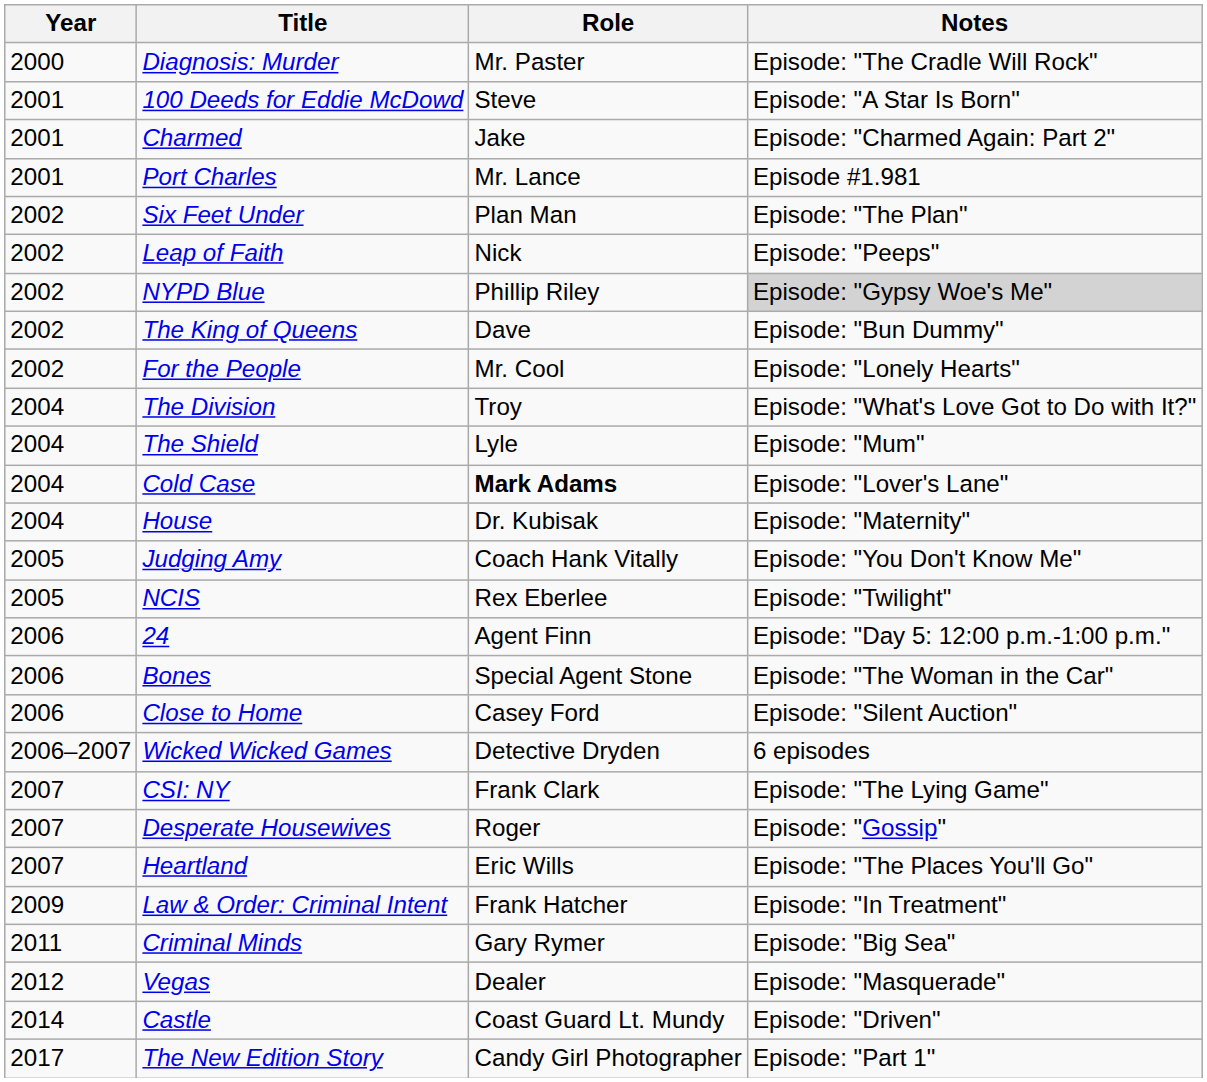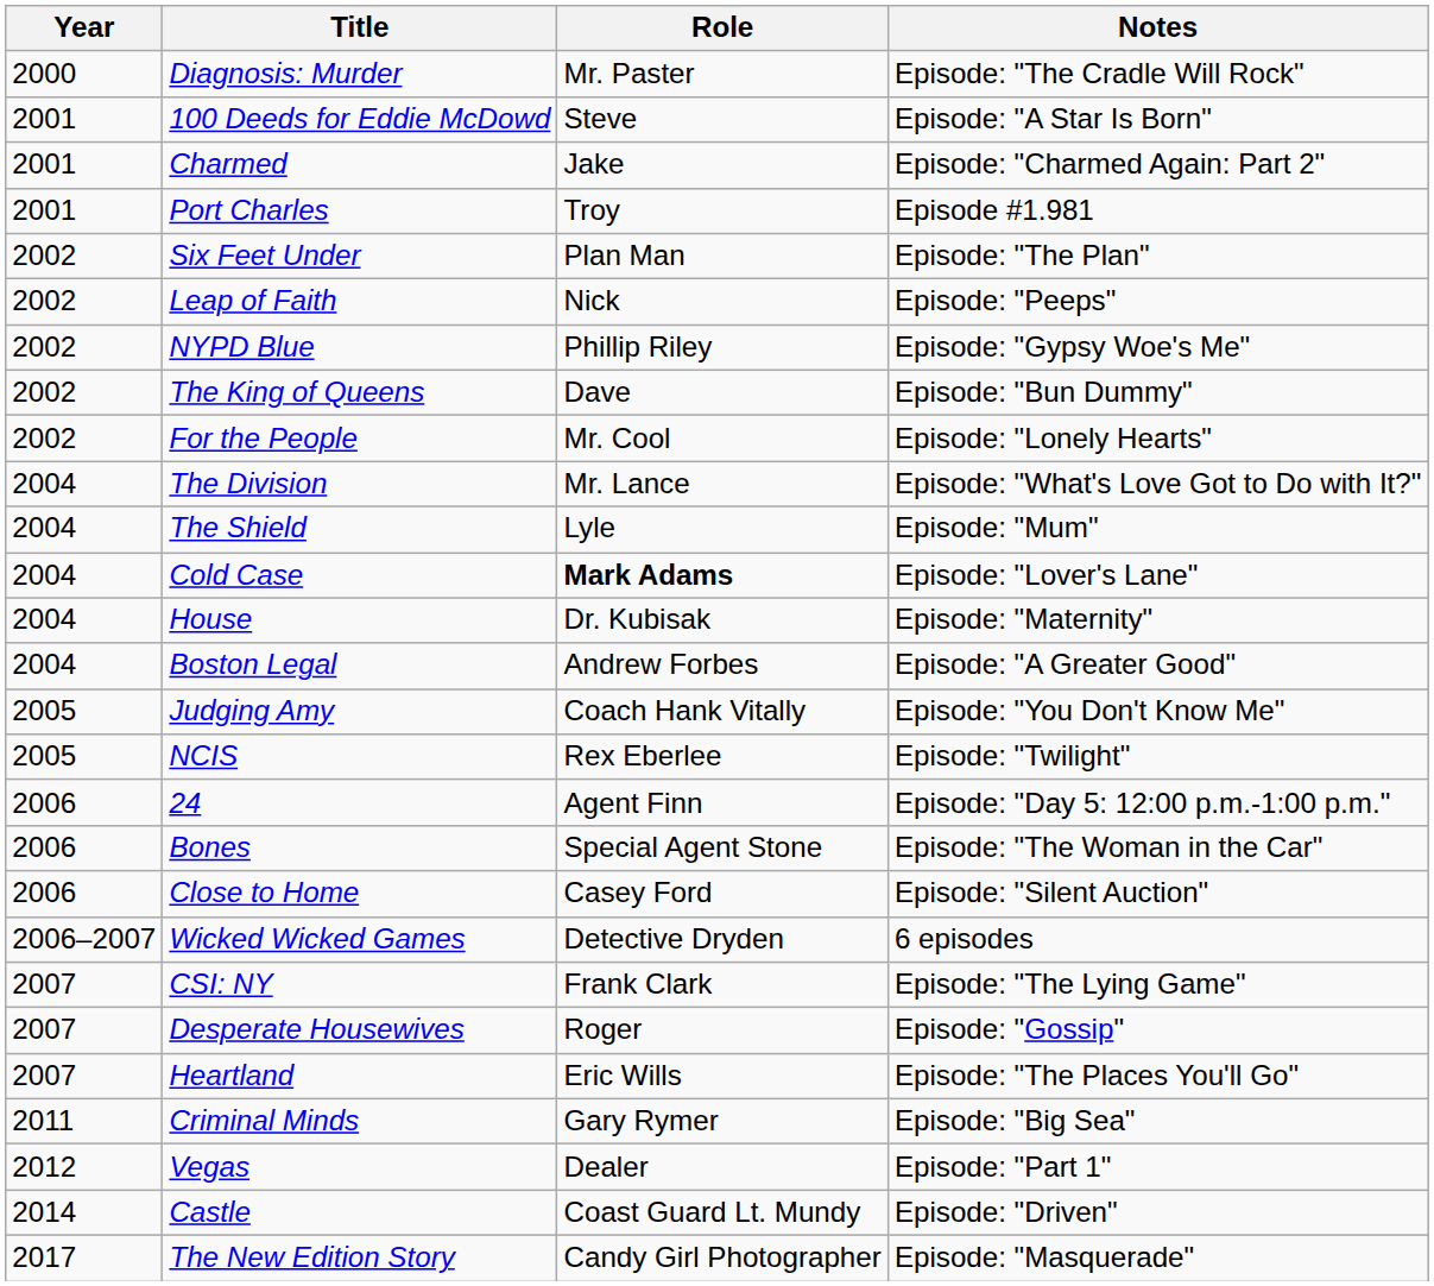 <table class="wikitable sortable">
 <tr>
 <th>Year</th>
 <th>Title</th>
 <th>Role</th>
 <th>Notes</th>
 </tr>
 <tr>
 <td>2000</td>
 <td><em><a href='#'>Diagnosis: Murder</a></em></td>
 <td>Mr. Paster</td>
 <td>Episode: "The Cradle Will Rock"</td>
 </tr>
 <tr>
 <td>2001</td>
 <td><em><a href='#'>100 Deeds for Eddie McDowd</a></em></td>
 <td>Steve</td>
 <td>Episode: "A Star Is Born"</td>
 </tr>
 <tr>
 <td>2001</td>
 <td><em><a href='#'>Charmed</a></em></td>
 <td>Jake</td>
 <td>Episode: "Charmed Again: Part 2"</td>
 </tr>
 <tr>
 <td>2001</td>
 <td><em><a href='#'>Port Charles</a></em></td>
-<td>Mr. Lance</td>
+<td>Troy</td>
 <td>Episode #1.981</td>
 </tr>
 <tr>
 <td>2002</td>
 <td><a href='#'><em>Six Feet Under</em></a></td>
 <td>Plan Man</td>
 <td>Episode: "The Plan"</td>
 </tr>
 <tr>
 <td>2002</td>
 <td><a href='#'><em>Leap of Faith</em></a></td>
 <td>Nick</td>
 <td>Episode: "Peeps"</td>
 </tr>
 <tr>
 <td>2002</td>
 <td><em><a href='#'>NYPD Blue</a></em></td>
 <td>Phillip Riley</td>
-<td style="background: lightgrey;">Episode: "Gypsy Woe's Me"</td>
+<td>Episode: "Gypsy Woe's Me"</td>
 </tr>
 <tr>
 <td>2002</td>
 <td><em><a href='#'>The King of Queens</a></em></td>
 <td>Dave</td>
 <td>Episode: "Bun Dummy"</td>
 </tr>
 <tr>
 <td>2002</td>
 <td><a href='#'><em>For the People</em></a></td>
 <td>Mr. Cool</td>
 <td>Episode: "Lonely Hearts"</td>
 </tr>
 <tr>
 <td>2004</td>
 <td><em><a href='#'>The Division</a></em></td>
-<td>Troy</td>
+<td>Mr. Lance</td>
 <td>Episode: "What's Love Got to Do with It?"</td>
 </tr>
 <tr>
 <td>2004</td>
 <td><em><a href='#'>The Shield</a></em></td>
 <td>Lyle</td>
 <td>Episode: "Mum"</td>
 </tr>
 <tr>
 <td>2004</td>
 <td><em><a href='#'>Cold Case</a></em></td>
 <td><strong>Mark Adams</strong></td>
 <td>Episode: "Lover's Lane"</td>
 </tr>
 <tr>
 <td>2004</td>
 <td><a href='#'><em>House</em></a></td>
 <td>Dr. Kubisak</td>
 <td>Episode: "Maternity"</td>
+</tr>
+<tr>
+<td>2004</td>
+<td><em><a href='#'>Boston Legal</a></em></td>
+<td>Andrew Forbes</td>
+<td>Episode: "A Greater Good"</td>
 </tr>
 <tr>
 <td>2005</td>
 <td><em><a href='#'>Judging Amy</a></em></td>
 <td>Coach Hank Vitally</td>
 <td>Episode: "You Don't Know Me"</td>
 </tr>
 <tr>
 <td>2005</td>
 <td><a href='#'><em>NCIS</em></a></td>
 <td>Rex Eberlee</td>
 <td>Episode: "Twilight"</td>
 </tr>
 <tr>
 <td>2006</td>
 <td><a href='#'><em>24</em></a></td>
 <td>Agent Finn</td>
 <td>Episode: "Day 5: 12:00 p.m.-1:00 p.m."</td>
 </tr>
 <tr>
 <td>2006</td>
 <td><a href='#'><em>Bones</em></a></td>
 <td>Special Agent Stone</td>
 <td>Episode: "The Woman in the Car"</td>
 </tr>
 <tr>
 <td>2006</td>
 <td><a href='#'><em>Close to Home</em></a></td>
 <td>Casey Ford</td>
 <td>Episode: "Silent Auction"</td>
 </tr>
 <tr>
 <td>2006–2007</td>
 <td><em><a href='#'>Wicked Wicked Games</a></em></td>
 <td>Detective Dryden</td>
 <td>6 episodes</td>
 </tr>
 <tr>
 <td>2007</td>
 <td><em><a href='#'>CSI: NY</a></em></td>
 <td>Frank Clark</td>
 <td>Episode: "The Lying Game"</td>
 </tr>
 <tr>
 <td>2007</td>
 <td><em><a href='#'>Desperate Housewives</a></em></td>
 <td>Roger</td>
 <td>Episode: "<a href='#'>Gossip</a>"</td>
 </tr>
 <tr>
 <td>2007</td>
 <td><a href='#'><em>Heartland</em></a></td>
 <td>Eric Wills</td>
 <td>Episode: "The Places You'll Go"</td>
 </tr>
 <tr>
-<td>2009</td>
-<td><em><a href='#'>Law & Order: Criminal Intent</a></em></td>
-<td>Frank Hatcher</td>
-<td>Episode: "In Treatment"</td>
-</tr>
-<tr>
 <td>2011</td>
 <td><em><a href='#'>Criminal Minds</a></em></td>
 <td>Gary Rymer</td>
 <td>Episode: "Big Sea"</td>
 </tr>
 <tr>
 <td>2012</td>
 <td><a href='#'><em>Vegas</em></a></td>
 <td>Dealer</td>
-<td>Episode: "Masquerade"</td>
+<td>Episode: "Part 1"</td>
 </tr>
 <tr>
 <td>2014</td>
 <td><a href='#'><em>Castle</em></a></td>
 <td>Coast Guard Lt. Mundy</td>
 <td>Episode: "Driven"</td>
 </tr>
 <tr>
 <td>2017</td>
 <td><em><a href='#'>The New Edition Story</a></em></td>
 <td>Candy Girl Photographer</td>
-<td>Episode: "Part 1"</td>
+<td>Episode: "Masquerade"</td>
 </tr>
 </table>
